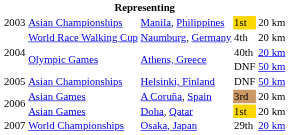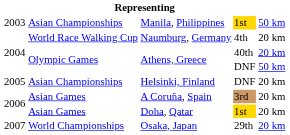 <table>
 <tr>
 <th colspan="5">Representing </th>
 </tr>
 <tr>
 <td>2003</td>
 <td><a href='#'>Asian Championships</a></td>
 <td><a href='#'>Manila</a>, <a href='#'>Philippines</a></td>
 <td bgcolor="gold">1st</td>
-<td>20 km</td>
+<td><a href='#'>50 km</a></td>
 </tr>
 <tr>
 <td rowspan=3>2004</td>
 <td><a href='#'>World Race Walking Cup</a></td>
 <td><a href='#'>Naumburg</a>, <a href='#'>Germany</a></td>
 <td>4th</td>
 <td>20 km</td>
 </tr>
 <tr>
 <td rowspan=2><a href='#'>Olympic Games</a></td>
 <td rowspan=2><a href='#'>Athens, Greece</a></td>
 <td>40th</td>
 <td><a href='#'>20 km</a></td>
 </tr>
 <tr>
 <td>DNF</td>
 <td><a href='#'>50 km</a></td>
 </tr>
 <tr>
 <td>2005</td>
 <td><a href='#'>Asian Championships</a></td>
 <td><a href='#'>Helsinki, Finland</a></td>
 <td>DNF</td>
-<td><a href='#'>50 km</a></td>
+<td>20 km</td>
 </tr>
 <tr>
 <td rowspan=2>2006</td>
 <td><a href='#'>Asian Games</a></td>
 <td><a href='#'>A Coruña</a>, <a href='#'>Spain</a></td>
 <td bgcolor="cc9966">3rd</td>
 <td>20 km</td>
 </tr>
 <tr>
 <td><a href='#'>Asian Games</a></td>
 <td><a href='#'>Doha</a>, <a href='#'>Qatar</a></td>
 <td bgcolor="gold">1st</td>
 <td>20 km</td>
 </tr>
 <tr>
 <td>2007</td>
 <td><a href='#'>World Championships</a></td>
 <td><a href='#'>Osaka, Japan</a></td>
 <td>29th</td>
 <td><a href='#'>20 km</a></td>
 </tr>
 </table>
